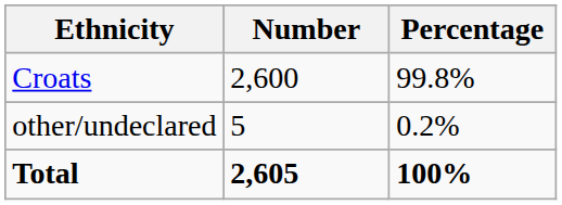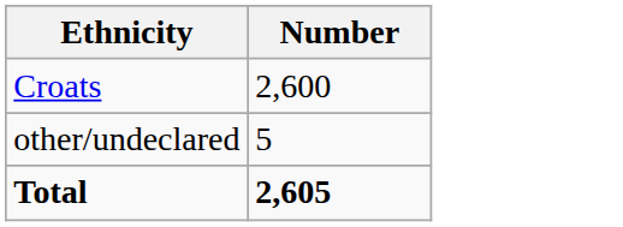 <table class="wikitable">
 <tr>
 <th width="100px">Ethnicity</th>
 <th width="80px">Number</th>
-<th width="80px">Percentage</th>
 </tr>
 <tr>
 <td><a href='#'>Croats</a></td>
 <td>2,600</td>
-<td>99.8%</td>
 </tr>
 <tr>
 <td>other/undeclared</td>
 <td>5</td>
-<td>0.2%</td>
 </tr>
 <tr>
 <td><strong>Total</strong></td>
 <td><strong>2,605</strong></td>
-<td><strong>100%</strong></td>
 </tr>
 </table>
